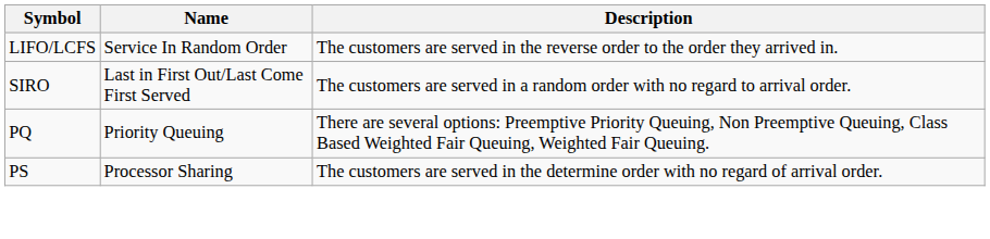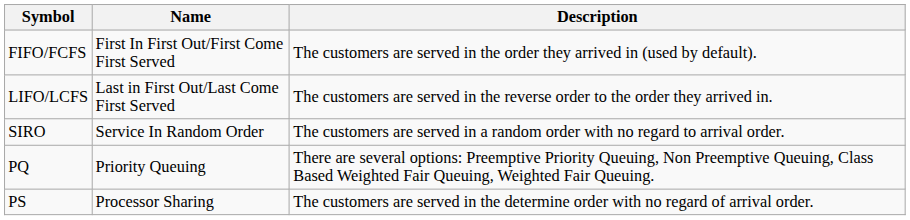 <table class="wikitable" style="margin: 1em auto 1em auto">
 <tr bgcolor="#ECECEC">
 <th>Symbol</th>
 <th>Name</th>
 <th>Description</th>
 </tr>
 <tr>
+<td>FIFO/FCFS</td>
+<td>First In First Out/First Come First Served</td>
+<td>The customers are served in the order they arrived in (used by default).</td>
+</tr>
+<tr>
 <td>LIFO/LCFS</td>
-<td>Service In Random Order</td>
+<td>Last in First Out/Last Come First Served</td>
 <td>The customers are served in the reverse order to the order they arrived in.</td>
 </tr>
 <tr>
 <td>SIRO</td>
-<td>Last in First Out/Last Come First Served</td>
+<td>Service In Random Order</td>
 <td>The customers are served in a random order with no regard to arrival order.</td>
 </tr>
 <tr>
 <td>PQ</td>
 <td>Priority  Queuing</td>
 <td>There are several options: Preemptive Priority Queuing, Non Preemptive Queuing, Class Based Weighted Fair Queuing, Weighted Fair Queuing.</td>
 </tr>
 <tr>
 <td>PS</td>
 <td>Processor Sharing</td>
 <td>The customers are served in the determine order with no regard of arrival order.</td>
 </tr>
 </table>
